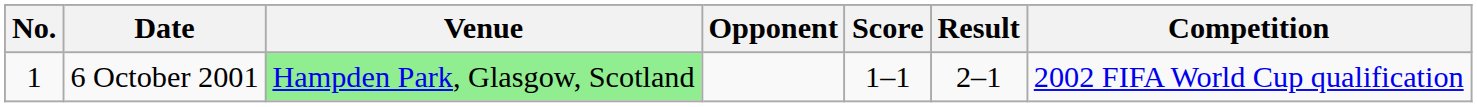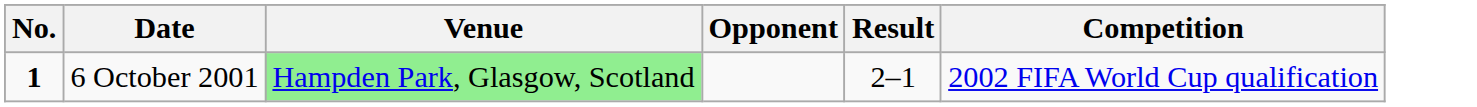 <table class="wikitable sortable">
 <tr>
 <th scope="col">No.</th>
 <th scope="col">Date</th>
 <th scope="col">Venue</th>
 <th scope="col">Opponent</th>
-<th scope="col">Score</th>
 <th scope="col">Result</th>
 <th scope="col">Competition</th>
 </tr>
 <tr>
-<td align="center">1</td>
+<td align="center"><strong>1</strong></td>
 <td>6 October 2001</td>
 <td style="background: lightgreen;"><a href='#'>Hampden Park</a>, Glasgow, Scotland</td>
 <td></td>
-<td align="center">1–1</td>
 <td align="center">2–1</td>
 <td><a href='#'>2002 FIFA World Cup qualification</a></td>
 </tr>
 </table>
